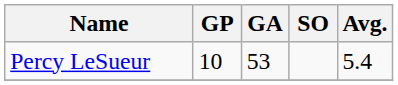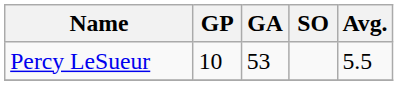 <table class="wikitable">
 <tr>
 <th width=120>Name</th>
 <th width=25>GP</th>
 <th width=25>GA</th>
 <th width=25>SO</th>
 <th width=25>Avg.</th>
 </tr>
 <tr>
 <td><a href='#'>Percy LeSueur</a></td>
 <td>10</td>
 <td>53</td>
 <td></td>
-<td>5.4</td>
+<td>5.5</td>
 </tr>
 <tr>
 </tr>
 </table>
